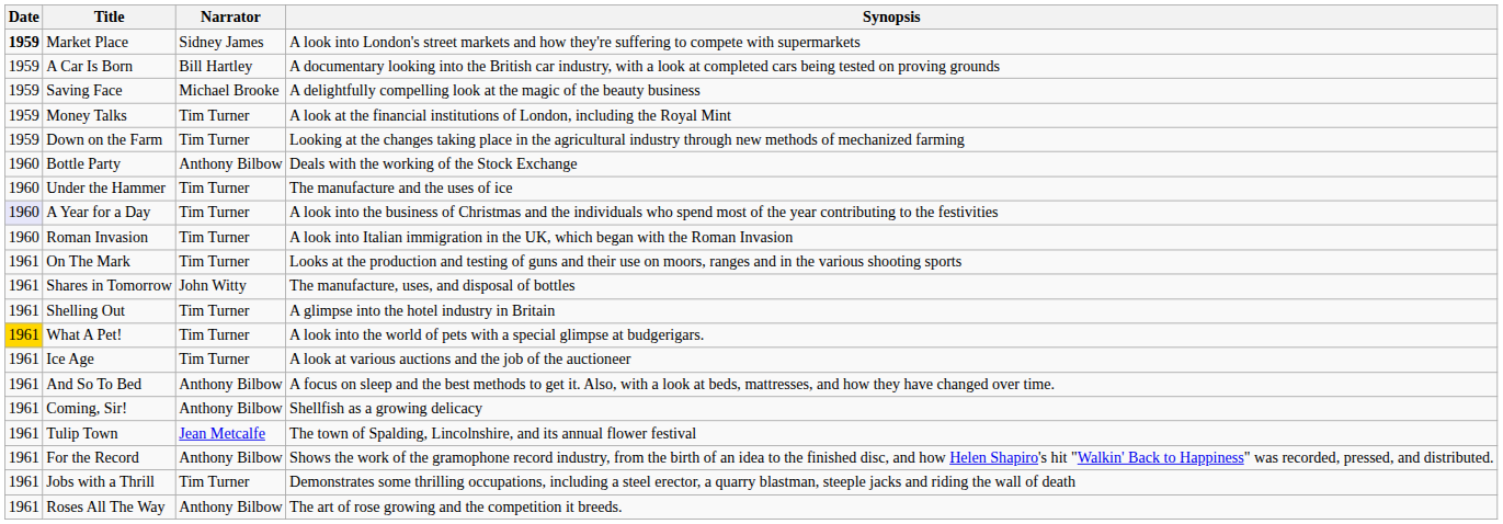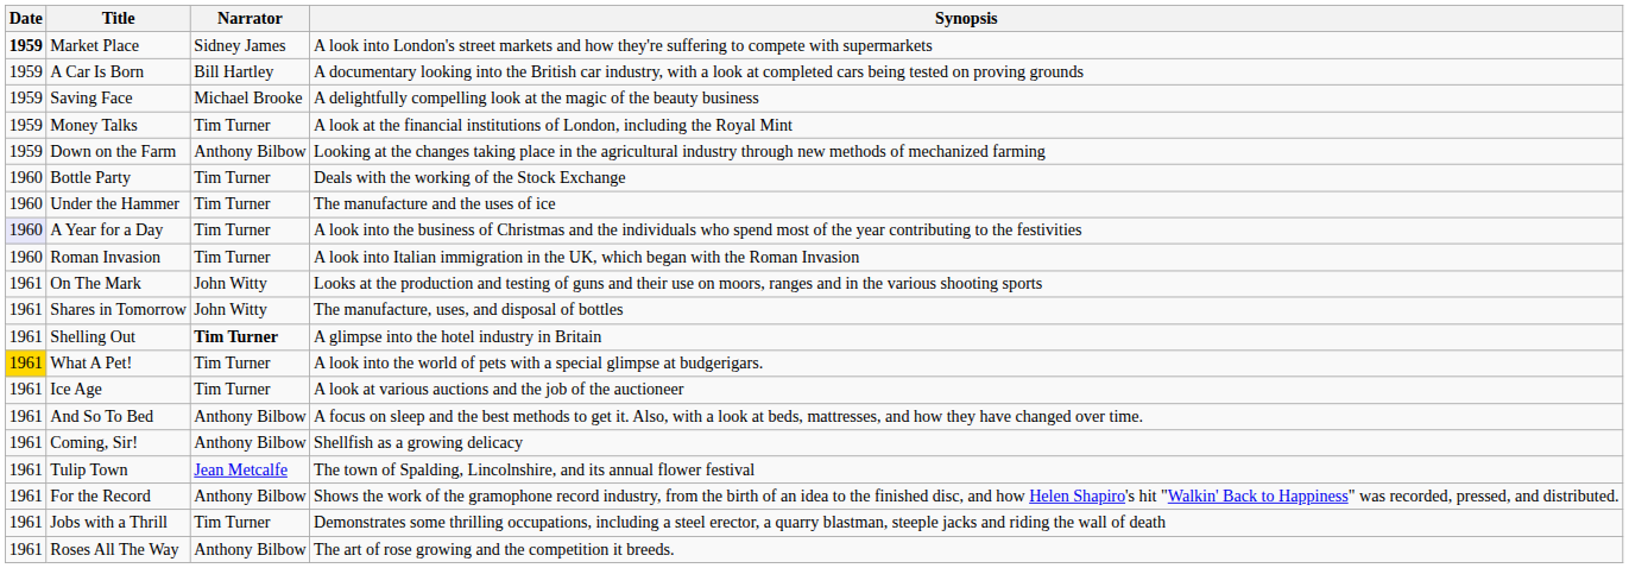 <table class="wikitable">
 <tr>
 <th>Date</th>
 <th>Title</th>
 <th>Narrator</th>
 <th>Synopsis</th>
 </tr>
 <tr>
 <td><strong>1959</strong></td>
 <td>Market Place</td>
 <td>Sidney James</td>
 <td>A look into London's street markets and how they're suffering to compete with supermarkets</td>
 </tr>
 <tr>
 <td>1959</td>
 <td>A Car Is Born</td>
 <td>Bill Hartley</td>
 <td>A documentary looking into the British car industry, with a look at completed cars being tested on proving grounds</td>
 </tr>
 <tr>
 <td>1959</td>
 <td>Saving Face</td>
 <td>Michael Brooke</td>
 <td>A delightfully compelling look at the magic of the beauty business</td>
 </tr>
 <tr>
 <td>1959</td>
 <td>Money Talks</td>
 <td>Tim  Turner</td>
 <td>A look at the financial institutions of London, including the Royal Mint</td>
 </tr>
 <tr>
 <td>1959</td>
 <td>Down on the Farm</td>
-<td>Tim Turner</td>
+<td>Anthony Bilbow</td>
 <td>Looking at the changes taking place in the agricultural industry through new methods of mechanized farming</td>
 </tr>
 <tr>
 <td>1960</td>
 <td>Bottle Party</td>
-<td>Anthony Bilbow</td>
+<td>Tim Turner</td>
 <td>Deals with the working of the Stock Exchange</td>
 </tr>
 <tr>
 <td>1960</td>
 <td>Under the Hammer</td>
 <td>Tim Turner</td>
 <td>The manufacture and the uses of ice</td>
 </tr>
 <tr>
 <td style="background: lavender;">1960</td>
 <td>A Year for a Day</td>
 <td>Tim Turner</td>
 <td>A look into the business of Christmas and the individuals who spend most of the year contributing to the festivities</td>
 </tr>
 <tr>
 <td>1960</td>
 <td>Roman Invasion</td>
 <td>Tim Turner</td>
 <td>A look into Italian immigration in the UK, which began with the Roman Invasion</td>
 </tr>
 <tr>
 <td>1961</td>
 <td>On The Mark</td>
-<td>Tim Turner</td>
+<td>John Witty</td>
 <td>Looks at the production and testing of guns and their use on moors, ranges and in the various shooting sports</td>
 </tr>
 <tr>
 <td>1961</td>
 <td>Shares in Tomorrow</td>
 <td>John Witty</td>
 <td>The manufacture, uses, and disposal of bottles</td>
 </tr>
 <tr>
 <td>1961</td>
 <td>Shelling Out</td>
-<td>Tim Turner</td>
+<td><strong>Tim Turner</strong></td>
 <td>A glimpse into the hotel industry in Britain</td>
 </tr>
 <tr>
 <td style="background: gold;">1961</td>
 <td>What A Pet!</td>
 <td>Tim Turner</td>
 <td>A look into the world of pets with a special glimpse at budgerigars.</td>
 </tr>
 <tr>
 <td>1961</td>
 <td>Ice Age</td>
 <td>Tim Turner</td>
 <td>A look at various auctions and the job of the auctioneer</td>
 </tr>
 <tr>
 <td>1961</td>
 <td>And So To Bed</td>
 <td>Anthony Bilbow</td>
 <td>A focus on sleep and the best methods to get it. Also, with a look at beds, mattresses, and how they have changed over time.</td>
 </tr>
 <tr>
 <td>1961</td>
 <td>Coming, Sir!</td>
 <td>Anthony Bilbow</td>
 <td>Shellfish as a growing delicacy</td>
 </tr>
 <tr>
 <td>1961</td>
 <td>Tulip Town</td>
 <td><a href='#'>Jean Metcalfe</a></td>
 <td>The town of Spalding, Lincolnshire, and its annual flower festival</td>
 </tr>
 <tr>
 <td>1961</td>
 <td>For the Record</td>
 <td>Anthony Bilbow</td>
 <td>Shows the work of the gramophone record industry, from the birth of an idea to the finished disc, and how <a href='#'>Helen Shapiro</a>'s hit "<a href='#'>Walkin' Back to Happiness</a>" was recorded, pressed, and distributed.</td>
 </tr>
 <tr>
 <td>1961</td>
 <td>Jobs with a Thrill</td>
 <td>Tim Turner</td>
 <td>Demonstrates some thrilling occupations, including a steel erector, a quarry blastman, steeple jacks and riding the wall of death</td>
 </tr>
 <tr>
 <td>1961</td>
 <td>Roses All The Way</td>
 <td>Anthony Bilbow</td>
 <td>The art of rose growing and the competition it breeds.</td>
 </tr>
 </table>
